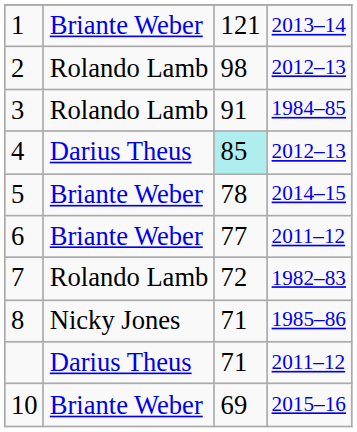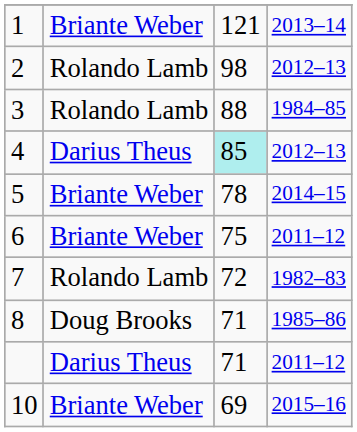 <table class="wikitable">
 <tr>
 </tr>
 <tr>
 <td>1</td>
 <td><a href='#'>Briante Weber</a></td>
 <td>121</td>
 <td style="font-size:80%;"><a href='#'>2013–14</a></td>
 </tr>
 <tr>
 <td>2</td>
 <td>Rolando Lamb</td>
 <td>98</td>
 <td style="font-size:80%;"><a href='#'>2012–13</a></td>
 </tr>
 <tr>
 <td>3</td>
 <td>Rolando Lamb</td>
-<td>91</td>
+<td>88</td>
 <td style="font-size:80%;"><a href='#'>1984–85</a></td>
 </tr>
 <tr>
 <td>4</td>
 <td><a href='#'>Darius Theus</a></td>
 <td style="background: paleturquoise;">85</td>
 <td style="font-size:80%;"><a href='#'>2012–13</a></td>
 </tr>
 <tr>
 <td>5</td>
 <td><a href='#'>Briante Weber</a></td>
 <td>78</td>
 <td style="font-size:80%;"><a href='#'>2014–15</a></td>
 </tr>
 <tr>
 <td>6</td>
 <td><a href='#'>Briante Weber</a></td>
-<td>77</td>
+<td>75</td>
 <td style="font-size:80%;"><a href='#'>2011–12</a></td>
 </tr>
 <tr>
 <td>7</td>
 <td>Rolando Lamb</td>
 <td>72</td>
 <td style="font-size:80%;"><a href='#'>1982–83</a></td>
 </tr>
 <tr>
 <td>8</td>
-<td>Nicky Jones</td>
+<td>Doug Brooks</td>
 <td>71</td>
 <td style="font-size:80%;"><a href='#'>1985–86</a></td>
 </tr>
 <tr>
 <td></td>
 <td><a href='#'>Darius Theus</a></td>
 <td>71</td>
 <td style="font-size:80%;"><a href='#'>2011–12</a></td>
 </tr>
 <tr>
 <td>10</td>
 <td><a href='#'>Briante Weber</a></td>
 <td>69</td>
 <td style="font-size:80%;"><a href='#'>2015–16</a></td>
 </tr>
 </table>
